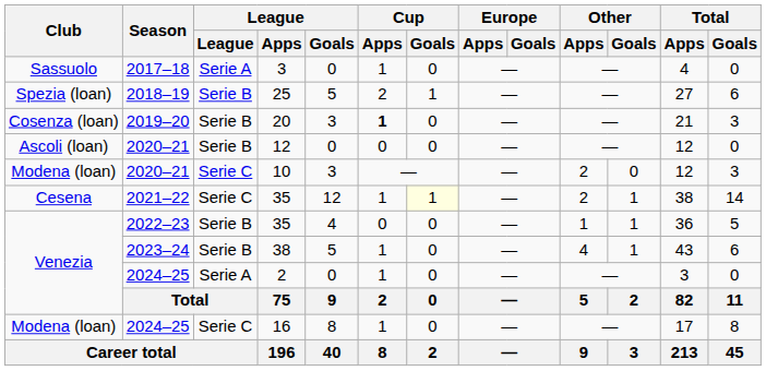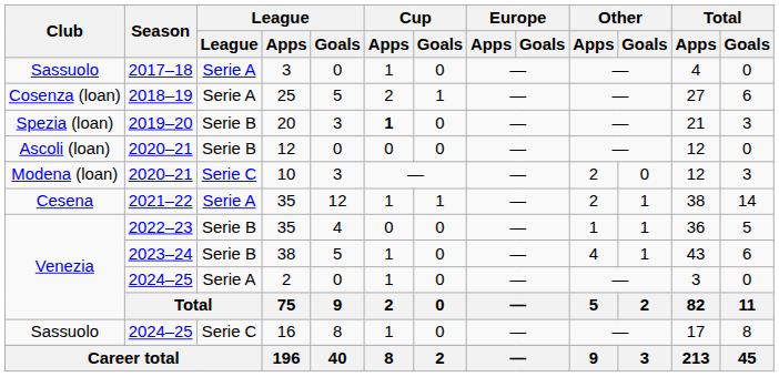 <table class="wikitable" style="text-align:center">
 <tr>
 <th rowspan="2">Club</th>
 <th rowspan="2">Season</th>
 <th colspan="3">League</th>
 <th colspan="2">Cup</th>
 <th colspan="2">Europe</th>
 <th colspan="2">Other</th>
 <th colspan="2">Total</th>
 </tr>
 <tr>
 <th>League</th>
 <th>Apps</th>
 <th>Goals</th>
 <th>Apps</th>
 <th>Goals</th>
 <th>Apps</th>
 <th>Goals</th>
 <th>Apps</th>
 <th>Goals</th>
 <th>Apps</th>
 <th>Goals</th>
 </tr>
 <tr>
 <td><a href='#'>Sassuolo</a></td>
 <td><a href='#'>2017–18</a></td>
 <td><a href='#'>Serie A</a></td>
 <td>3</td>
 <td>0</td>
 <td>1</td>
 <td>0</td>
 <td colspan="2">—</td>
 <td colspan="2">—</td>
 <td>4</td>
 <td>0</td>
 </tr>
 <tr>
-<td><a href='#'>Spezia</a> (loan)</td>
+<td><a href='#'>Cosenza</a> (loan)</td>
 <td><a href='#'>2018–19</a></td>
-<td><a href='#'>Serie B</a></td>
+<td>Serie A</td>
 <td>25</td>
 <td>5</td>
 <td>2</td>
 <td>1</td>
 <td colspan="2">—</td>
 <td colspan="2">—</td>
 <td>27</td>
 <td>6</td>
 </tr>
 <tr>
-<td><a href='#'>Cosenza</a> (loan)</td>
+<td><a href='#'>Spezia</a> (loan)</td>
 <td><a href='#'>2019–20</a></td>
 <td>Serie B</td>
 <td>20</td>
 <td>3</td>
 <td><strong>1</strong></td>
 <td>0</td>
 <td colspan="2">—</td>
 <td colspan="2">—</td>
 <td>21</td>
 <td>3</td>
 </tr>
 <tr>
 <td><a href='#'>Ascoli</a> (loan)</td>
 <td><a href='#'>2020–21</a></td>
 <td>Serie B</td>
 <td>12</td>
 <td>0</td>
 <td>0</td>
 <td>0</td>
 <td colspan="2">—</td>
 <td colspan="2">—</td>
 <td>12</td>
 <td>0</td>
 </tr>
 <tr>
 <td><a href='#'>Modena</a> (loan)</td>
 <td><a href='#'>2020–21</a></td>
 <td><a href='#'>Serie C</a></td>
 <td>10</td>
 <td>3</td>
 <td colspan="2">—</td>
 <td colspan="2">—</td>
 <td>2</td>
 <td>0</td>
 <td>12</td>
 <td>3</td>
 </tr>
 <tr>
 <td><a href='#'>Cesena</a></td>
 <td><a href='#'>2021–22</a></td>
-<td>Serie C</td>
+<td><a href='#'>Serie A</a></td>
 <td>35</td>
 <td>12</td>
 <td>1</td>
-<td style="background: lightyellow;">1</td>
+<td>1</td>
 <td colspan="2">—</td>
 <td>2</td>
 <td>1</td>
 <td>38</td>
 <td>14</td>
 </tr>
 <tr>
 <td rowspan="4"><a href='#'>Venezia</a></td>
 <td><a href='#'>2022–23</a></td>
 <td>Serie B</td>
 <td>35</td>
 <td>4</td>
 <td>0</td>
 <td>0</td>
 <td colspan="2">—</td>
 <td>1</td>
 <td>1</td>
 <td>36</td>
 <td>5</td>
 </tr>
 <tr>
 <td><a href='#'>2023–24</a></td>
 <td>Serie B</td>
 <td>38</td>
 <td>5</td>
 <td>1</td>
 <td>0</td>
 <td colspan="2">—</td>
 <td>4</td>
 <td>1</td>
 <td>43</td>
 <td>6</td>
 </tr>
 <tr>
 <td><a href='#'>2024–25</a></td>
 <td>Serie A</td>
 <td>2</td>
 <td>0</td>
 <td>1</td>
 <td>0</td>
 <td colspan="2">—</td>
 <td colspan="2">—</td>
 <td>3</td>
 <td>0</td>
 </tr>
 <tr>
 <th colspan="2">Total</th>
 <th>75</th>
 <th>9</th>
 <th>2</th>
 <th>0</th>
 <th colspan="2">—</th>
 <th>5</th>
 <th>2</th>
 <th>82</th>
 <th>11</th>
 </tr>
 <tr>
-<td><a href='#'>Modena</a> (loan)</td>
+<td>Sassuolo</td>
 <td><a href='#'>2024–25</a></td>
 <td>Serie C</td>
 <td>16</td>
 <td>8</td>
 <td>1</td>
 <td>0</td>
 <td colspan="2">—</td>
 <td colspan="2">—</td>
 <td>17</td>
 <td>8</td>
 </tr>
 <tr>
 <th colspan="3">Career total</th>
 <th>196</th>
 <th>40</th>
 <th>8</th>
 <th>2</th>
 <th colspan="2">—</th>
 <th>9</th>
 <th>3</th>
 <th>213</th>
 <th>45</th>
 </tr>
 </table>
